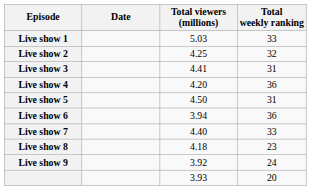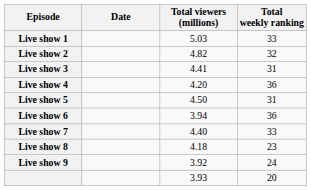 <table class="wikitable sortable" style="text-align:center">
 <tr>
 <th scope="col" style="width:120px;">Episode</th>
 <th scope="col" style="width:120px;">Date</th>
 <th scope="col" style="width:120px;">Total viewers<br>(millions)</th>
 <th>Total<br>weekly ranking</th>
 </tr>
 <tr>
 <th scope="row">Live show 1</th>
 <td></td>
 <td>5.03</td>
 <td>33</td>
 </tr>
 <tr>
 <th scope="row">Live show 2</th>
 <td></td>
-<td>4.25</td>
+<td>4.82</td>
 <td>32</td>
 </tr>
 <tr>
 <th scope="row">Live show 3</th>
 <td></td>
 <td>4.41</td>
 <td>31</td>
 </tr>
 <tr>
 <th scope="row">Live show 4</th>
 <td></td>
 <td>4.20</td>
 <td>36</td>
 </tr>
 <tr>
 <th scope="row">Live show 5</th>
 <td></td>
 <td>4.50</td>
 <td>31</td>
 </tr>
 <tr>
 <th scope="row">Live show 6</th>
 <td></td>
 <td>3.94</td>
 <td>36</td>
 </tr>
 <tr>
 <th scope="row">Live show 7</th>
 <td></td>
 <td>4.40</td>
 <td>33</td>
 </tr>
 <tr>
 <th scope="row">Live show 8</th>
 <td></td>
 <td>4.18</td>
 <td>23</td>
 </tr>
 <tr>
 <th scope="row">Live show 9</th>
 <td></td>
 <td>3.92</td>
 <td>24</td>
 </tr>
 <tr>
 <th scope="row"></th>
 <td></td>
 <td>3.93</td>
 <td>20</td>
 </tr>
 </table>
